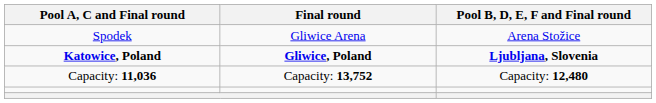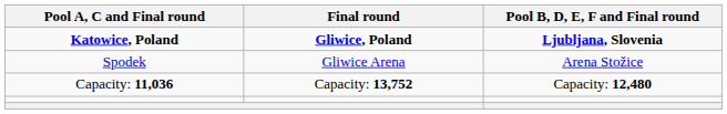 <table class="wikitable" style="text-align:center" width=800>
 <tr>
 <th width=33%>Pool A, C and Final round</th>
 <th width=33%>Final round</th>
 <th width=33%>Pool B, D, E, F and Final round</th>
 </tr>
 <tr>
+<td> <strong><a href='#'>Katowice</a>, Poland</strong></td>
+<td> <strong><a href='#'>Gliwice</a>, Poland</strong></td>
+<td> <strong><a href='#'>Ljubljana</a>, Slovenia</strong></td>
+</tr>
+<tr>
 <td><a href='#'>Spodek</a></td>
 <td><a href='#'>Gliwice Arena</a></td>
 <td><a href='#'>Arena Stožice</a></td>
-</tr>
-<tr>
-<td> <strong><a href='#'>Katowice</a>, Poland</strong></td>
-<td> <strong><a href='#'>Gliwice</a>, Poland</strong></td>
-<td> <strong><a href='#'>Ljubljana</a>, Slovenia</strong></td>
 </tr>
 <tr>
 <td>Capacity: <strong>11,036</strong></td>
 <td>Capacity: <strong>13,752</strong></td>
 <td>Capacity: <strong>12,480</strong></td>
 </tr>
 <tr>
 <td></td>
 <td></td>
 <td></td>
 </tr>
 <tr>
 <th colspan=2></th>
 <th></th>
 </tr>
 </table>
